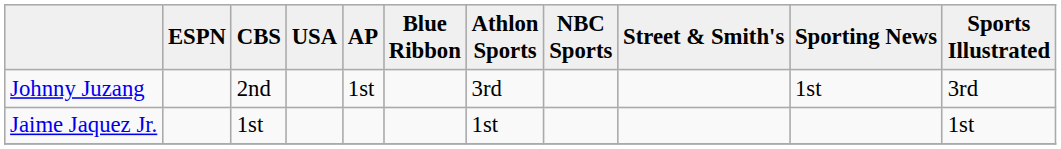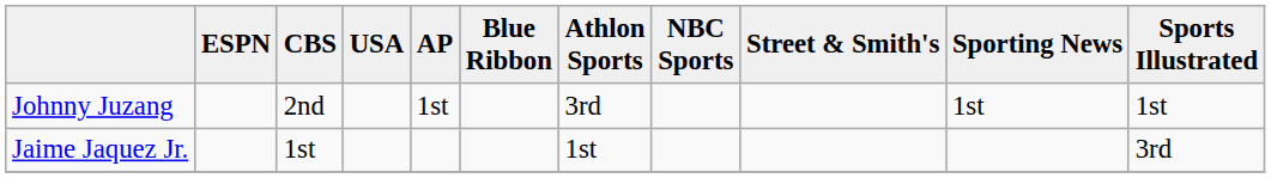 <table class="wikitable" style="white-space:nowrap; font-size:90%;">
 <tr>
 <td align="center" style="background:#f0f0f0;"><strong> </strong></td>
 <td align="center" style="background:#f0f0f0;"><strong>ESPN</strong></td>
 <td align="center" style="background:#f0f0f0;"><strong>CBS</strong></td>
 <td align="center" style="background:#f0f0f0;"><strong>USA</strong></td>
 <td align="center" style="background:#f0f0f0;"><strong>AP</strong></td>
 <td align="center" style="background:#f0f0f0;"><strong>Blue<br>Ribbon</strong></td>
 <td align="center" style="background:#f0f0f0;"><strong>Athlon<br>Sports</strong></td>
 <td align="center" style="background:#f0f0f0;"><strong>NBC<br>Sports</strong></td>
 <td align="center" style="background:#f0f0f0;"><strong>Street & Smith's</strong></td>
 <td align="center" style="background:#f0f0f0;"><strong>Sporting News</strong></td>
 <td align="center" style="background:#f0f0f0;"><strong>Sports<br>Illustrated</strong></td>
 </tr>
 <tr>
 <td><a href='#'>Johnny Juzang</a></td>
 <td></td>
 <td>2nd</td>
 <td></td>
 <td>1st</td>
 <td></td>
 <td>3rd</td>
 <td></td>
 <td></td>
 <td>1st</td>
-<td>3rd</td>
+<td>1st</td>
 </tr>
 <tr>
 <td><a href='#'>Jaime Jaquez Jr.</a></td>
 <td></td>
 <td>1st</td>
 <td></td>
 <td></td>
 <td></td>
 <td>1st</td>
 <td></td>
 <td></td>
 <td></td>
-<td>1st</td>
+<td>3rd</td>
 </tr>
 <tr>
 </tr>
 </table>
